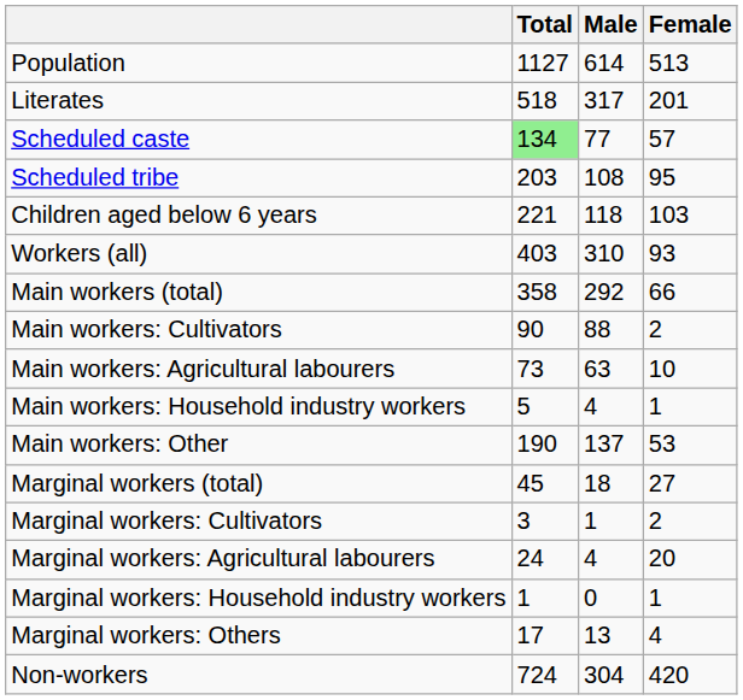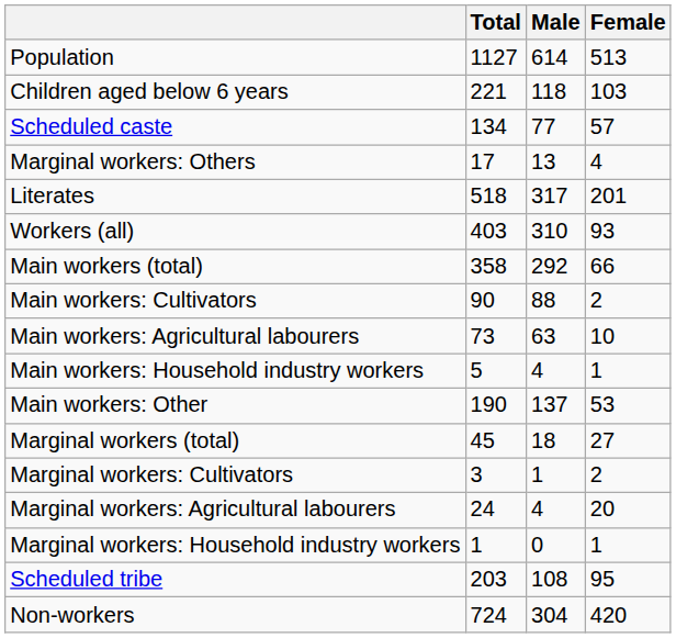 <table class="wikitable sortable">
 <tr>
 <th></th>
 <th>Total</th>
 <th>Male</th>
 <th>Female</th>
 </tr>
 <tr>
 <td>Population</td>
 <td>1127</td>
 <td>614</td>
 <td>513</td>
 </tr>
 <tr>
+<td>Children aged below 6 years</td>
+<td>221</td>
+<td>118</td>
+<td>103</td>
+</tr>
+<tr>
+<td><a href='#'>Scheduled caste</a></td>
+<td>134</td>
+<td>77</td>
+<td>57</td>
+</tr>
+<tr>
+<td>Marginal workers: Others</td>
+<td>17</td>
+<td>13</td>
+<td>4</td>
+</tr>
+<tr>
 <td>Literates</td>
 <td>518</td>
 <td>317</td>
 <td>201</td>
-</tr>
-<tr>
-<td><a href='#'>Scheduled caste</a></td>
-<td style="background: lightgreen;">134</td>
-<td>77</td>
-<td>57</td>
-</tr>
-<tr>
-<td><a href='#'>Scheduled tribe</a></td>
-<td>203</td>
-<td>108</td>
-<td>95</td>
-</tr>
-<tr>
-<td>Children aged below 6 years</td>
-<td>221</td>
-<td>118</td>
-<td>103</td>
 </tr>
 <tr>
 <td>Workers (all)</td>
 <td>403</td>
 <td>310</td>
 <td>93</td>
 </tr>
 <tr>
 <td>Main workers (total)</td>
 <td>358</td>
 <td>292</td>
 <td>66</td>
 </tr>
 <tr>
 <td>Main workers: Cultivators</td>
 <td>90</td>
 <td>88</td>
 <td>2</td>
 </tr>
 <tr>
 <td>Main workers: Agricultural labourers</td>
 <td>73</td>
 <td>63</td>
 <td>10</td>
 </tr>
 <tr>
 <td>Main workers: Household industry workers</td>
 <td>5</td>
 <td>4</td>
 <td>1</td>
 </tr>
 <tr>
 <td>Main workers: Other</td>
 <td>190</td>
 <td>137</td>
 <td>53</td>
 </tr>
 <tr>
 <td>Marginal workers (total)</td>
 <td>45</td>
 <td>18</td>
 <td>27</td>
 </tr>
 <tr>
 <td>Marginal workers: Cultivators</td>
 <td>3</td>
 <td>1</td>
 <td>2</td>
 </tr>
 <tr>
 <td>Marginal workers: Agricultural labourers</td>
 <td>24</td>
 <td>4</td>
 <td>20</td>
 </tr>
 <tr>
 <td>Marginal workers: Household industry workers</td>
 <td>1</td>
 <td>0</td>
 <td>1</td>
 </tr>
 <tr>
-<td>Marginal workers: Others</td>
-<td>17</td>
-<td>13</td>
-<td>4</td>
+<td><a href='#'>Scheduled tribe</a></td>
+<td>203</td>
+<td>108</td>
+<td>95</td>
 </tr>
 <tr>
 <td>Non-workers</td>
 <td>724</td>
 <td>304</td>
 <td>420</td>
 </tr>
 </table>
